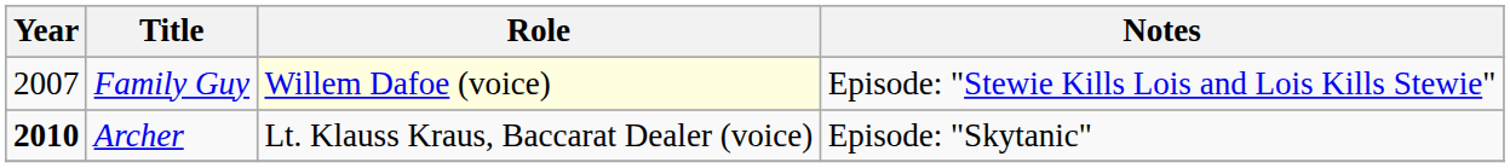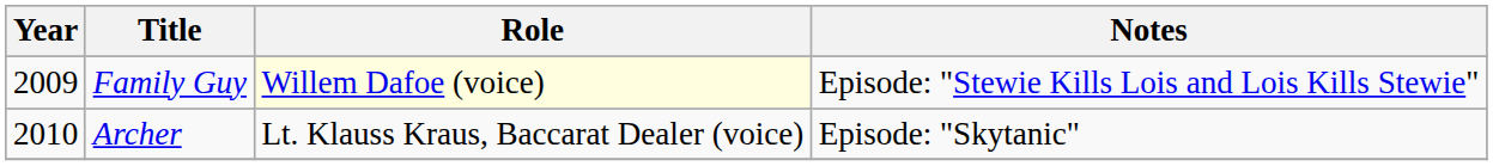 <table class="wikitable sortable plainrowheaders" style="white-space:nowrap">
 <tr>
 <th>Year</th>
 <th>Title</th>
 <th>Role</th>
 <th>Notes</th>
 </tr>
 <tr>
-<td>2007</td>
+<td>2009</td>
 <td><em><a href='#'>Family Guy</a></em></td>
 <td style="background: lightyellow;"><a href='#'>Willem Dafoe</a> (voice)</td>
 <td>Episode: "<a href='#'>Stewie Kills Lois and Lois Kills Stewie</a>"</td>
 </tr>
 <tr>
-<td><strong>2010</strong></td>
+<td>2010</td>
 <td><em><a href='#'>Archer</a></em></td>
 <td>Lt. Klauss Kraus, Baccarat Dealer (voice)</td>
 <td>Episode: "Skytanic"</td>
 </tr>
 <tr>
 </tr>
 </table>
